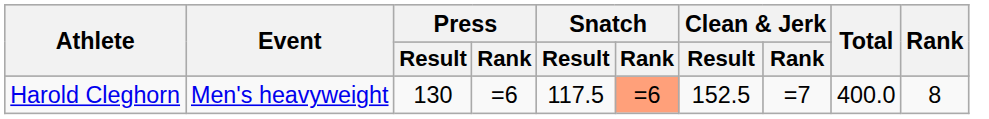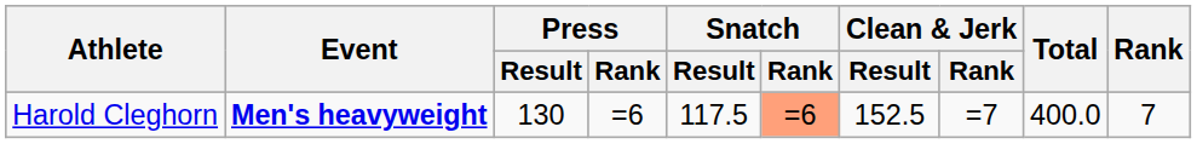 <table class="wikitable" style="font-size:90%">
 <tr>
 <th rowspan="2">Athlete</th>
 <th rowspan="2">Event</th>
 <th colspan="2">Press</th>
 <th colspan="2">Snatch</th>
 <th colspan="2">Clean & Jerk</th>
 <th rowspan="2">Total</th>
 <th rowspan="2">Rank</th>
 </tr>
 <tr style="font-size:95%">
 <th>Result</th>
 <th>Rank</th>
 <th>Result</th>
 <th>Rank</th>
 <th>Result</th>
 <th>Rank</th>
 </tr>
 <tr align=center>
 <td align=left><a href='#'>Harold Cleghorn</a></td>
-<td align=left><a href='#'>Men's heavyweight</a></td>
+<td align=left><strong><a href='#'>Men's heavyweight</a></strong></td>
 <td>130</td>
 <td>=6</td>
 <td>117.5</td>
 <td style="background: lightsalmon;">=6</td>
 <td>152.5</td>
 <td>=7</td>
 <td>400.0</td>
-<td>8</td>
+<td>7</td>
 </tr>
 </table>
